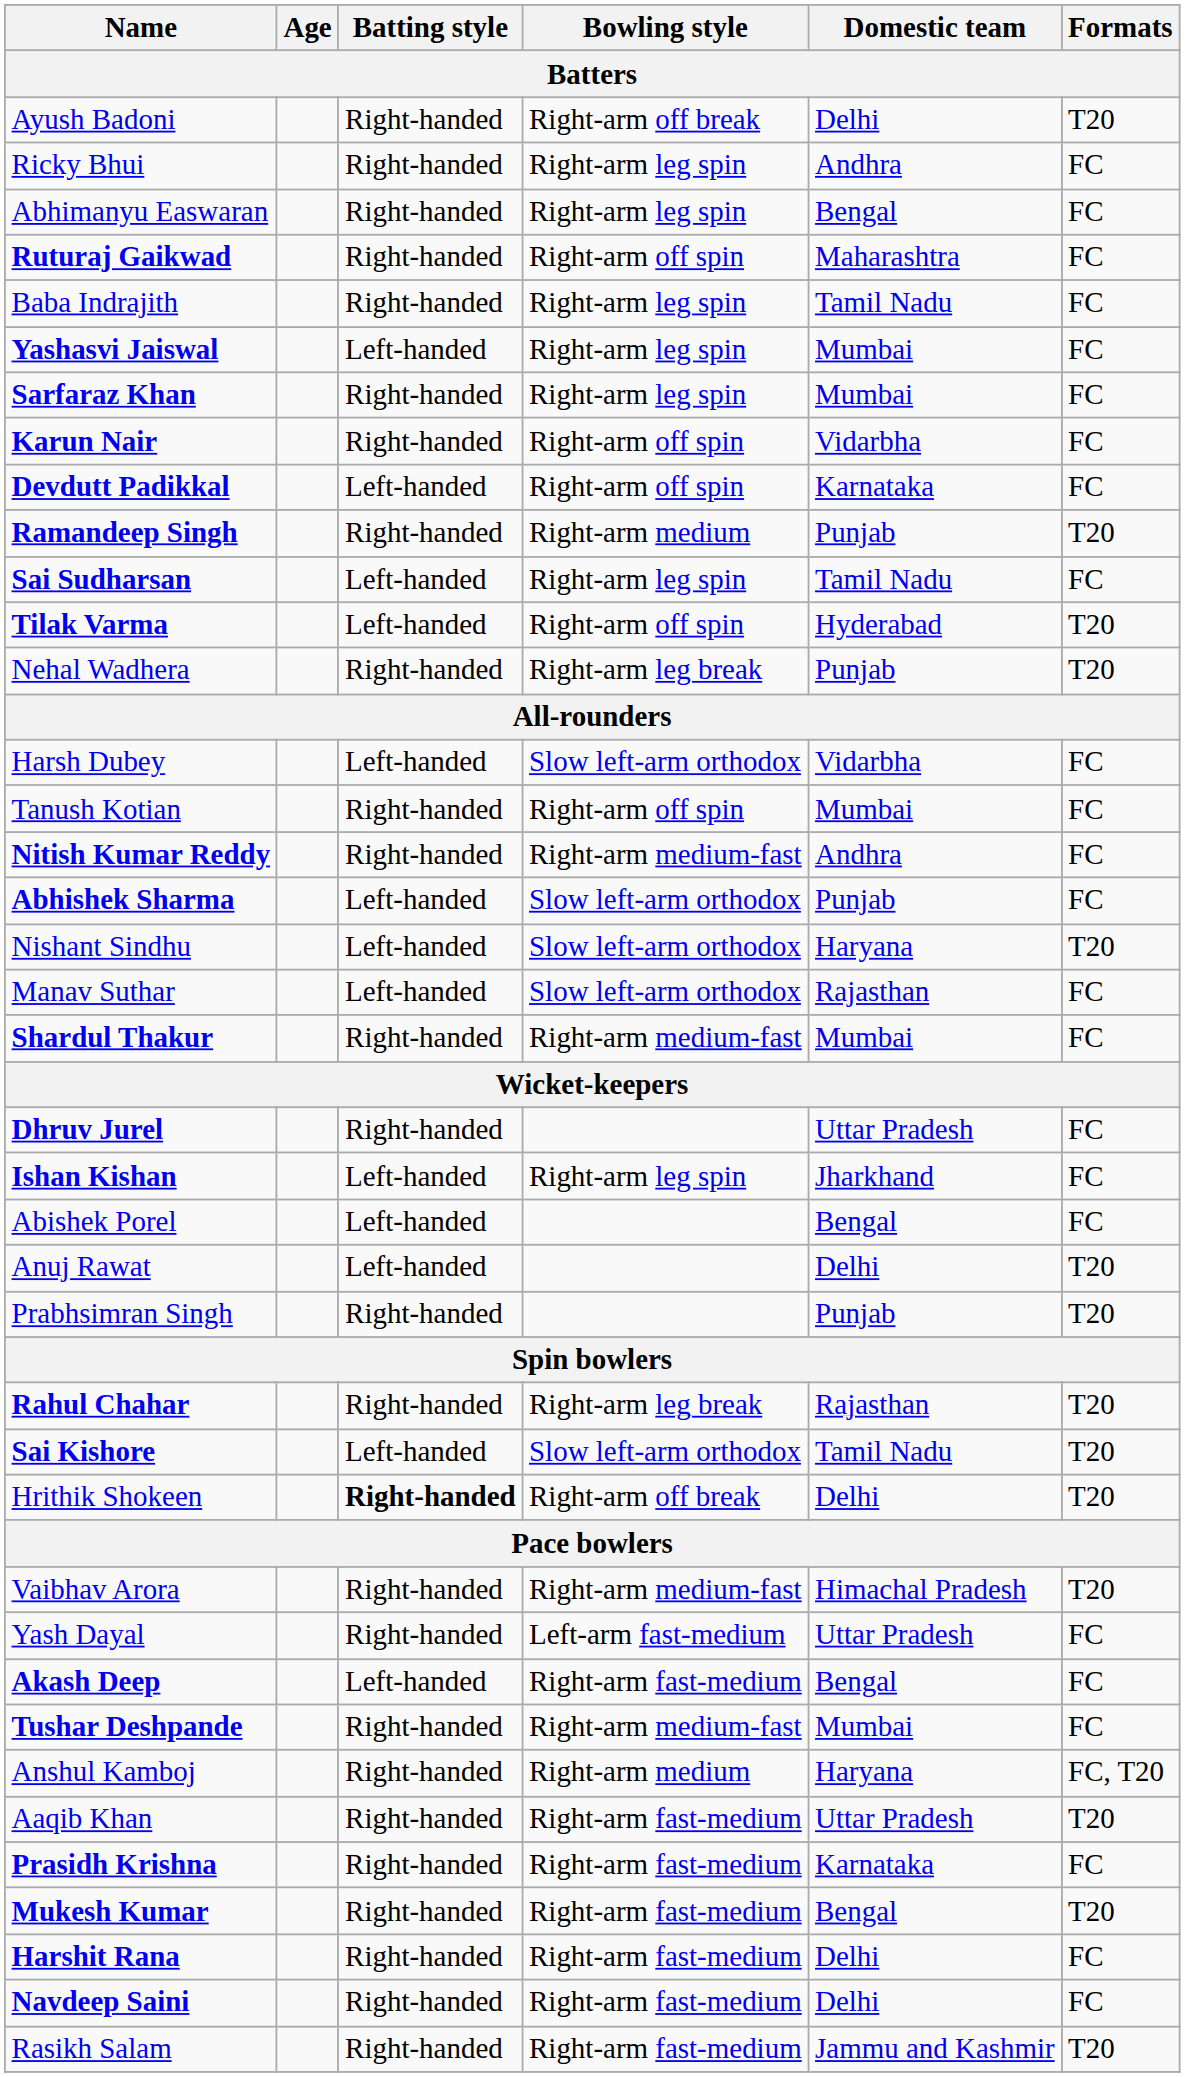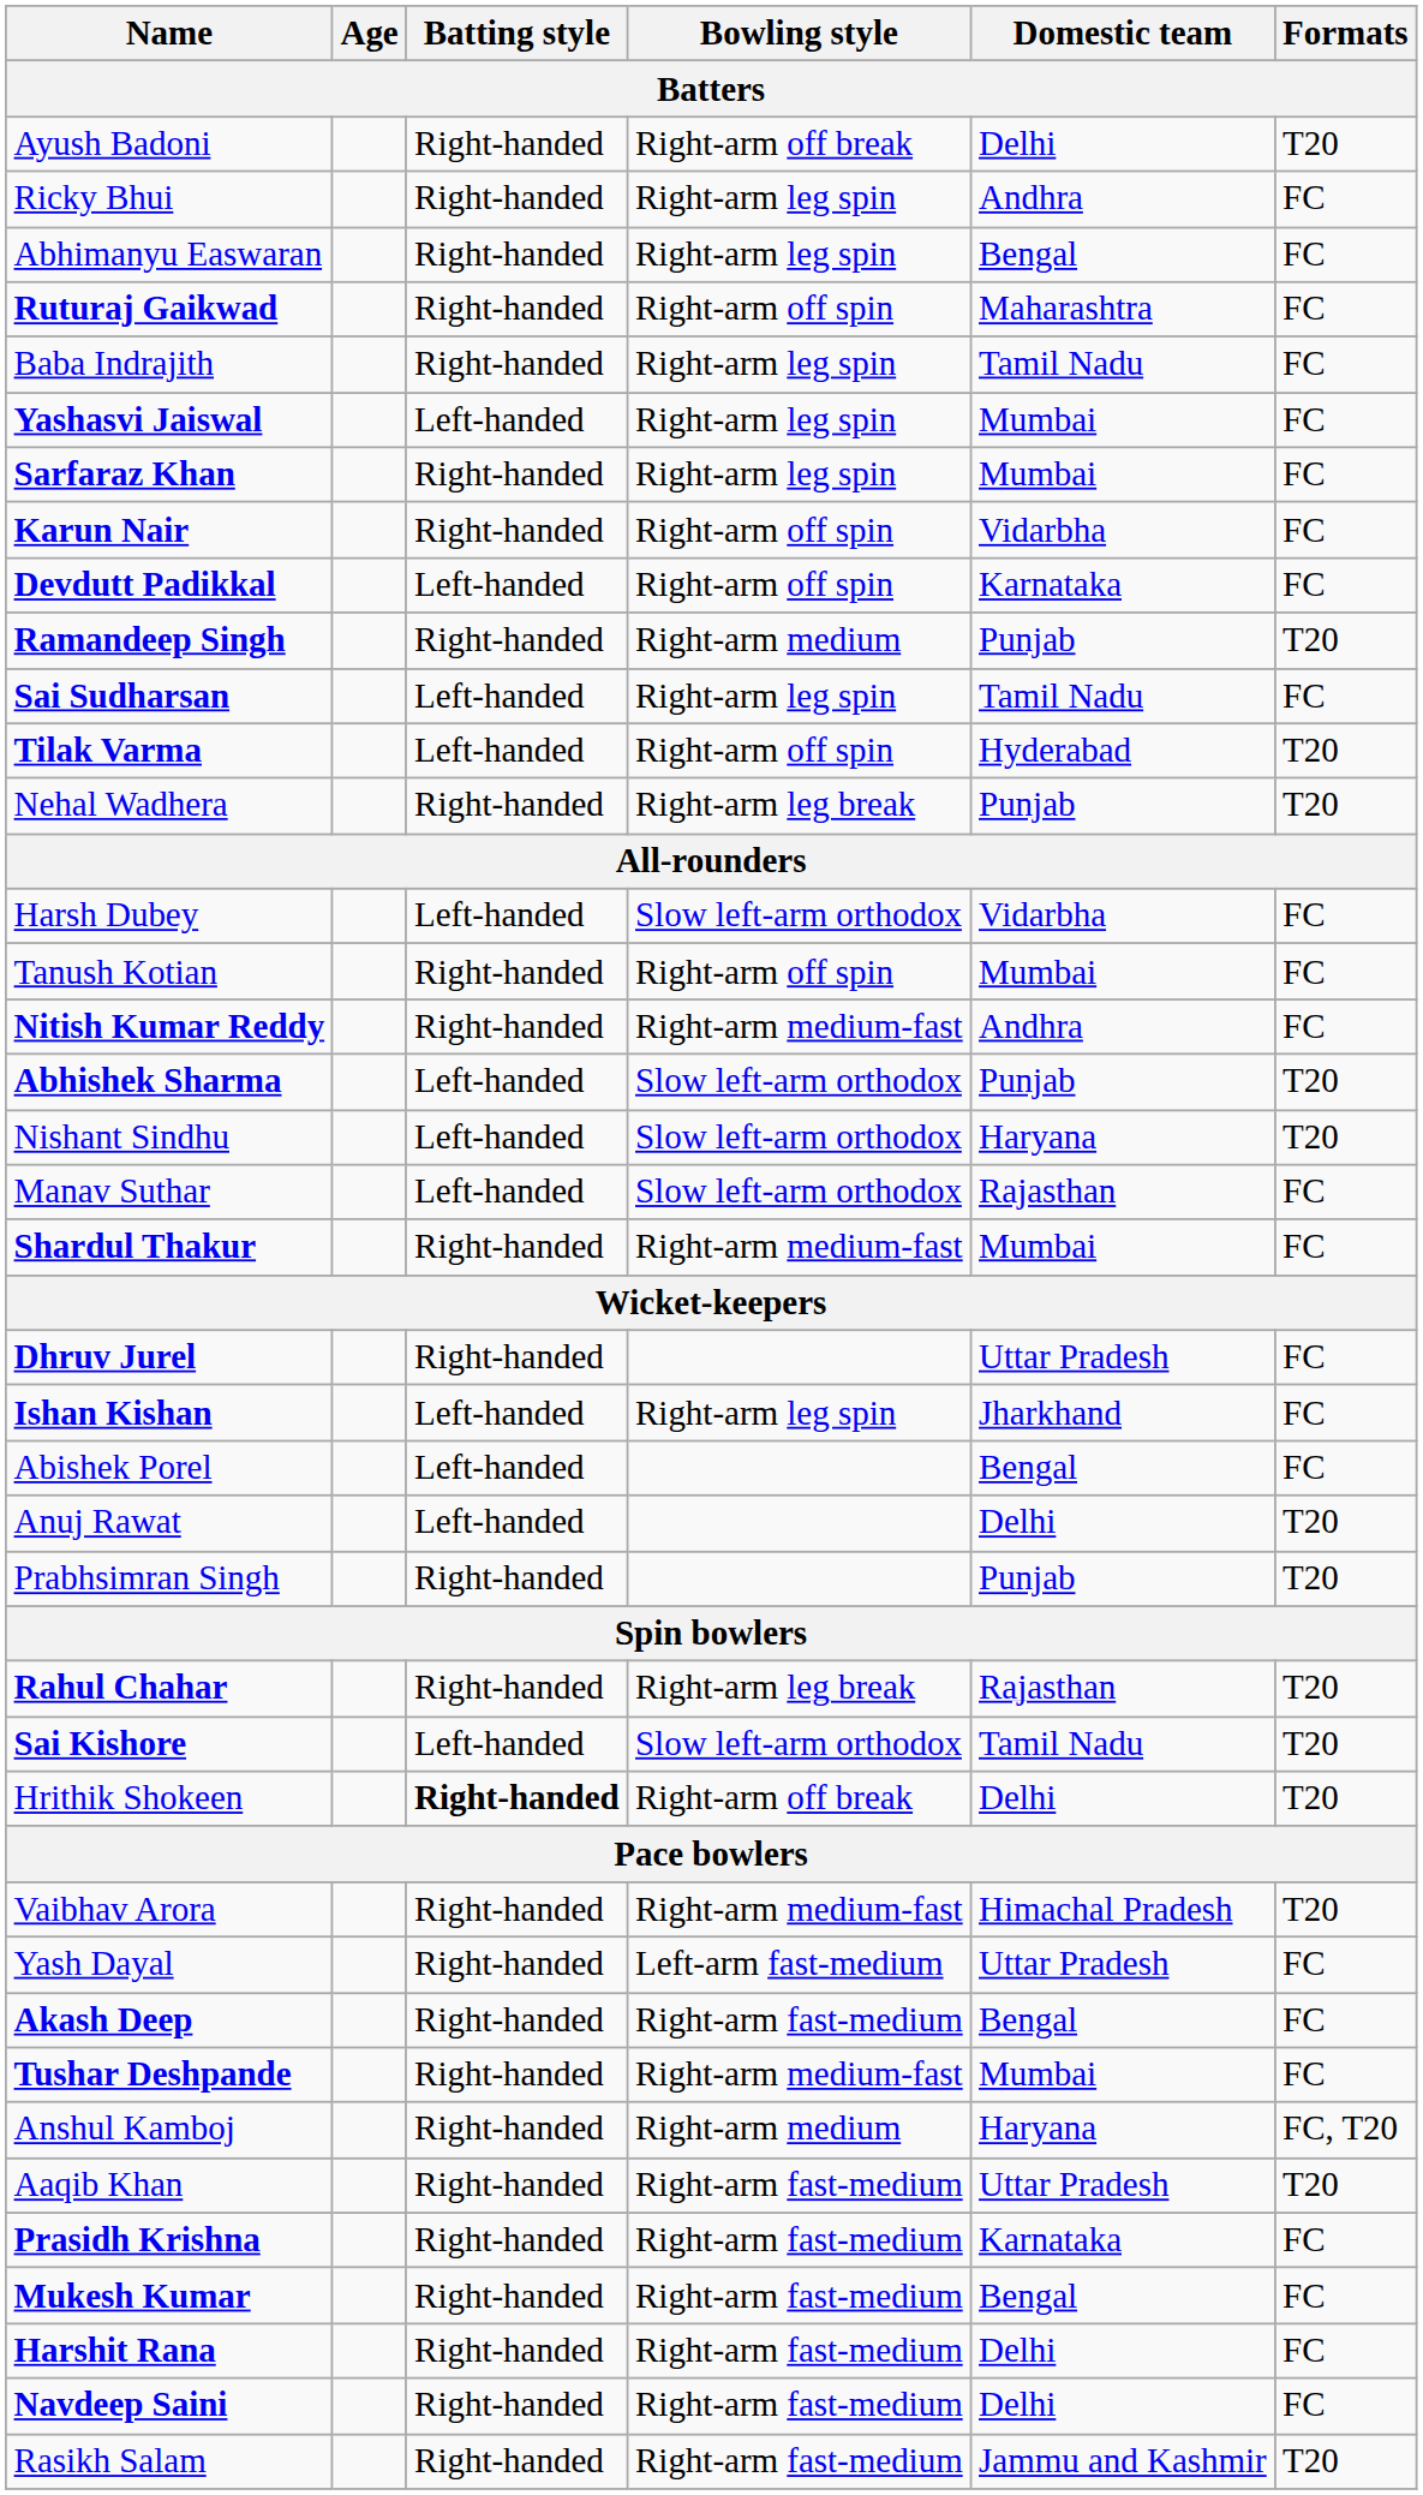 <table class="wikitable sortable">
 <tr>
 <th>Name</th>
 <th>Age</th>
 <th>Batting style</th>
 <th>Bowling style</th>
 <th>Domestic team</th>
 <th>Formats</th>
 </tr>
 <tr>
 <th colspan="7">Batters</th>
 </tr>
 <tr>
 <td><a href='#'>Ayush Badoni</a></td>
 <td></td>
 <td>Right-handed</td>
 <td>Right-arm <a href='#'>off break</a></td>
 <td><a href='#'>Delhi</a></td>
 <td>T20</td>
 </tr>
 <tr>
 <td><a href='#'>Ricky Bhui</a></td>
 <td></td>
 <td>Right-handed</td>
 <td>Right-arm <a href='#'>leg spin</a></td>
 <td><a href='#'>Andhra</a></td>
 <td>FC</td>
 </tr>
 <tr>
 <td><a href='#'>Abhimanyu Easwaran</a></td>
 <td></td>
 <td>Right-handed</td>
 <td>Right-arm <a href='#'>leg spin</a></td>
 <td><a href='#'>Bengal</a></td>
 <td>FC</td>
 </tr>
 <tr>
 <td><strong><a href='#'>Ruturaj Gaikwad</a></strong></td>
 <td></td>
 <td>Right-handed</td>
 <td>Right-arm <a href='#'>off spin</a></td>
 <td><a href='#'>Maharashtra</a></td>
 <td>FC</td>
 </tr>
 <tr>
 <td><a href='#'>Baba Indrajith</a></td>
 <td></td>
 <td>Right-handed</td>
 <td>Right-arm <a href='#'>leg spin</a></td>
 <td><a href='#'>Tamil Nadu</a></td>
 <td>FC</td>
 </tr>
 <tr>
 <td><strong><a href='#'>Yashasvi Jaiswal</a></strong></td>
 <td></td>
 <td>Left-handed</td>
 <td>Right-arm <a href='#'>leg spin</a></td>
 <td><a href='#'>Mumbai</a></td>
 <td>FC</td>
 </tr>
 <tr>
 <td><strong><a href='#'>Sarfaraz Khan</a></strong></td>
 <td></td>
 <td>Right-handed</td>
 <td>Right-arm <a href='#'>leg spin</a></td>
 <td><a href='#'>Mumbai</a></td>
 <td>FC</td>
 </tr>
 <tr>
 <td><strong><a href='#'>Karun Nair</a></strong></td>
 <td></td>
 <td>Right-handed</td>
 <td>Right-arm <a href='#'>off spin</a></td>
 <td><a href='#'>Vidarbha</a></td>
 <td>FC</td>
 </tr>
 <tr>
 <td><strong><a href='#'>Devdutt Padikkal</a></strong></td>
 <td></td>
 <td>Left-handed</td>
 <td>Right-arm <a href='#'>off spin</a></td>
 <td><a href='#'>Karnataka</a></td>
 <td>FC</td>
 </tr>
 <tr>
 <td><strong><a href='#'>Ramandeep Singh</a></strong></td>
 <td></td>
 <td>Right-handed</td>
 <td>Right-arm <a href='#'>medium</a></td>
 <td><a href='#'>Punjab</a></td>
 <td>T20</td>
 </tr>
 <tr>
 <td><strong><a href='#'>Sai Sudharsan</a></strong></td>
 <td></td>
 <td>Left-handed</td>
 <td>Right-arm <a href='#'>leg spin</a></td>
 <td><a href='#'>Tamil Nadu</a></td>
 <td>FC</td>
 </tr>
 <tr>
 <td><strong><a href='#'>Tilak Varma</a></strong></td>
 <td></td>
 <td>Left-handed</td>
 <td>Right-arm <a href='#'>off spin</a></td>
 <td><a href='#'>Hyderabad</a></td>
 <td>T20</td>
 </tr>
 <tr>
 <td><a href='#'>Nehal Wadhera</a></td>
 <td></td>
 <td>Right-handed</td>
 <td>Right-arm <a href='#'>leg break</a></td>
 <td><a href='#'>Punjab</a></td>
 <td>T20</td>
 </tr>
 <tr>
 <th colspan="7">All-rounders</th>
 </tr>
 <tr>
 <td><a href='#'>Harsh Dubey</a></td>
 <td></td>
 <td>Left-handed</td>
 <td><a href='#'>Slow left-arm orthodox</a></td>
 <td><a href='#'>Vidarbha</a></td>
 <td>FC</td>
 </tr>
 <tr>
 <td><a href='#'>Tanush Kotian</a></td>
 <td></td>
 <td>Right-handed</td>
 <td>Right-arm <a href='#'>off spin</a></td>
 <td><a href='#'>Mumbai</a></td>
 <td>FC</td>
 </tr>
 <tr>
 <td><strong><a href='#'>Nitish Kumar Reddy</a></strong></td>
 <td></td>
 <td>Right-handed</td>
 <td>Right-arm <a href='#'>medium-fast</a></td>
 <td><a href='#'>Andhra</a></td>
 <td>FC</td>
 </tr>
 <tr>
 <td><strong><a href='#'>Abhishek Sharma</a></strong></td>
 <td></td>
 <td>Left-handed</td>
 <td><a href='#'>Slow left-arm orthodox</a></td>
 <td><a href='#'>Punjab</a></td>
-<td>FC</td>
+<td>T20</td>
 </tr>
 <tr>
 <td><a href='#'>Nishant Sindhu</a></td>
 <td></td>
 <td>Left-handed</td>
 <td><a href='#'>Slow left-arm orthodox</a></td>
 <td><a href='#'>Haryana</a></td>
 <td>T20</td>
 </tr>
 <tr>
 <td><a href='#'>Manav Suthar</a></td>
 <td></td>
 <td>Left-handed</td>
 <td><a href='#'>Slow left-arm orthodox</a></td>
 <td><a href='#'>Rajasthan</a></td>
 <td>FC</td>
 </tr>
 <tr>
 <td><strong><a href='#'>Shardul Thakur</a></strong></td>
 <td></td>
 <td>Right-handed</td>
 <td>Right-arm <a href='#'>medium-fast</a></td>
 <td><a href='#'>Mumbai</a></td>
 <td>FC</td>
 </tr>
 <tr>
 <th colspan="7">Wicket-keepers</th>
 </tr>
 <tr>
 <td><strong><a href='#'>Dhruv Jurel</a></strong></td>
 <td></td>
 <td>Right-handed</td>
 <td></td>
 <td><a href='#'>Uttar Pradesh</a></td>
 <td>FC</td>
 </tr>
 <tr>
 <td><strong><a href='#'>Ishan Kishan</a></strong></td>
 <td></td>
 <td>Left-handed</td>
 <td>Right-arm <a href='#'>leg spin</a></td>
 <td><a href='#'>Jharkhand</a></td>
 <td>FC</td>
 </tr>
 <tr>
 <td><a href='#'>Abishek Porel</a></td>
 <td></td>
 <td>Left-handed</td>
 <td></td>
 <td><a href='#'>Bengal</a></td>
 <td>FC</td>
 </tr>
 <tr>
 <td><a href='#'>Anuj Rawat</a></td>
 <td></td>
 <td>Left-handed</td>
 <td></td>
 <td><a href='#'>Delhi</a></td>
 <td>T20</td>
 </tr>
 <tr>
 <td><a href='#'>Prabhsimran Singh</a></td>
 <td></td>
 <td>Right-handed</td>
 <td></td>
 <td><a href='#'>Punjab</a></td>
 <td>T20</td>
 </tr>
 <tr>
 <th colspan="7">Spin bowlers</th>
 </tr>
 <tr>
 <td><strong><a href='#'>Rahul Chahar</a></strong></td>
 <td></td>
 <td>Right-handed</td>
 <td>Right-arm <a href='#'>leg break</a></td>
 <td><a href='#'>Rajasthan</a></td>
 <td>T20</td>
 </tr>
 <tr>
 <td><strong><a href='#'>Sai Kishore</a></strong></td>
 <td></td>
 <td>Left-handed</td>
 <td><a href='#'>Slow left-arm orthodox</a></td>
 <td><a href='#'>Tamil Nadu</a></td>
 <td>T20</td>
 </tr>
 <tr>
 <td><a href='#'>Hrithik Shokeen</a></td>
 <td></td>
 <td><strong>Right-handed</strong></td>
 <td>Right-arm <a href='#'>off break</a></td>
 <td><a href='#'>Delhi</a></td>
 <td>T20</td>
 </tr>
 <tr>
 <th colspan="7">Pace bowlers</th>
 </tr>
 <tr>
 <td><a href='#'>Vaibhav Arora</a></td>
 <td></td>
 <td>Right-handed</td>
 <td>Right-arm <a href='#'>medium-fast</a></td>
 <td><a href='#'>Himachal Pradesh</a></td>
 <td>T20</td>
 </tr>
 <tr>
 <td><a href='#'>Yash Dayal</a></td>
 <td></td>
 <td>Right-handed</td>
 <td>Left-arm <a href='#'>fast-medium</a></td>
 <td><a href='#'>Uttar Pradesh</a></td>
 <td>FC</td>
 </tr>
 <tr>
 <td><strong><a href='#'>Akash Deep</a></strong></td>
 <td></td>
-<td>Left-handed</td>
+<td>Right-handed</td>
 <td>Right-arm <a href='#'>fast-medium</a></td>
 <td><a href='#'>Bengal</a></td>
 <td>FC</td>
 </tr>
 <tr>
 <td><strong><a href='#'>Tushar Deshpande</a></strong></td>
 <td></td>
 <td>Right-handed</td>
 <td>Right-arm <a href='#'>medium-fast</a></td>
 <td><a href='#'>Mumbai</a></td>
 <td>FC</td>
 </tr>
 <tr>
 <td><a href='#'>Anshul Kamboj</a></td>
 <td></td>
 <td>Right-handed</td>
 <td>Right-arm <a href='#'>medium</a></td>
 <td><a href='#'>Haryana</a></td>
 <td>FC, T20</td>
 </tr>
 <tr>
 <td><a href='#'>Aaqib Khan</a></td>
 <td></td>
 <td>Right-handed</td>
 <td>Right-arm <a href='#'>fast-medium</a></td>
 <td><a href='#'>Uttar Pradesh</a></td>
 <td>T20</td>
 </tr>
 <tr>
 <td><strong><a href='#'>Prasidh Krishna</a></strong></td>
 <td></td>
 <td>Right-handed</td>
 <td>Right-arm <a href='#'>fast-medium</a></td>
 <td><a href='#'>Karnataka</a></td>
 <td>FC</td>
 </tr>
 <tr>
 <td><strong><a href='#'>Mukesh Kumar</a></strong></td>
 <td></td>
 <td>Right-handed</td>
 <td>Right-arm <a href='#'>fast-medium</a></td>
 <td><a href='#'>Bengal</a></td>
-<td>T20</td>
+<td>FC</td>
 </tr>
 <tr>
 <td><strong><a href='#'>Harshit Rana</a></strong></td>
 <td></td>
 <td>Right-handed</td>
 <td>Right-arm <a href='#'>fast-medium</a></td>
 <td><a href='#'>Delhi</a></td>
 <td>FC</td>
 </tr>
 <tr>
 <td><strong><a href='#'>Navdeep Saini</a></strong></td>
 <td></td>
 <td>Right-handed</td>
 <td>Right-arm <a href='#'>fast-medium</a></td>
 <td><a href='#'>Delhi</a></td>
 <td>FC</td>
 </tr>
 <tr>
 <td><a href='#'>Rasikh Salam</a></td>
 <td></td>
 <td>Right-handed</td>
 <td>Right-arm <a href='#'>fast-medium</a></td>
 <td><a href='#'>Jammu and Kashmir</a></td>
 <td>T20</td>
 </tr>
 </table>
